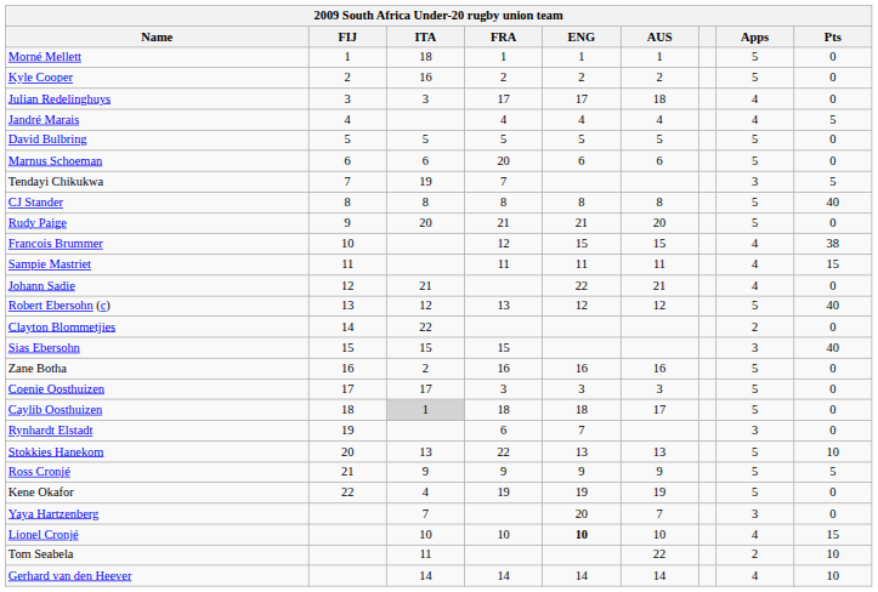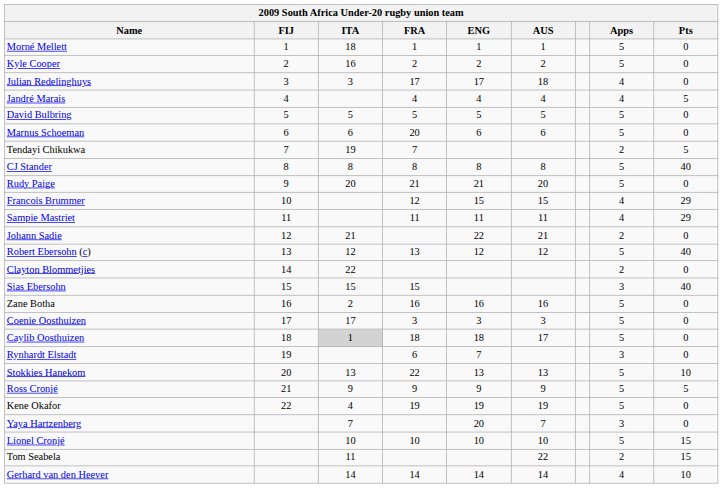 <table class="wikitable collapsible collapsed" style="text-align:center; font-size:90%; width:50%">
 <tr>
 <th colspan="100%">2009 South Africa Under-20 rugby union team</th>
 </tr>
 <tr>
 <th style="width:35%;">Name</th>
 <th style="width:9%;">FIJ</th>
 <th style="width:9%;">ITA</th>
 <th style="width:9%;">FRA</th>
 <th style="width:9%;">ENG</th>
 <th style="width:9%;">AUS</th>
 <th style="width:2%;"></th>
 <th style="width:9%;">Apps</th>
 <th style="width:9%;">Pts</th>
 </tr>
 <tr>
 <td style="text-align:left;"><a href='#'>Morné Mellett</a></td>
 <td>1</td>
 <td>18 </td>
 <td>1</td>
 <td>1</td>
 <td>1</td>
 <td></td>
 <td>5</td>
 <td>0</td>
 </tr>
 <tr>
 <td style="text-align:left;"><a href='#'>Kyle Cooper</a></td>
 <td>2</td>
 <td>16 </td>
 <td>2</td>
 <td>2</td>
 <td>2</td>
 <td></td>
 <td>5</td>
 <td>0</td>
 </tr>
 <tr>
 <td style="text-align:left;"><a href='#'>Julian Redelinghuys</a></td>
 <td>3</td>
 <td>3</td>
 <td>17 </td>
 <td>17</td>
 <td>18 </td>
 <td></td>
 <td>4</td>
 <td>0</td>
 </tr>
 <tr>
 <td style="text-align:left;"><a href='#'>Jandré Marais</a></td>
 <td>4</td>
 <td></td>
 <td>4</td>
 <td>4</td>
 <td>4</td>
 <td></td>
 <td>4</td>
 <td>5</td>
 </tr>
 <tr>
 <td style="text-align:left;"><a href='#'>David Bulbring</a></td>
 <td>5</td>
 <td>5</td>
 <td>5</td>
 <td>5</td>
 <td>5</td>
 <td></td>
 <td>5</td>
 <td>0</td>
 </tr>
 <tr>
 <td style="text-align:left;"><a href='#'>Marnus Schoeman</a></td>
 <td>6</td>
 <td>6</td>
 <td>20 </td>
 <td>6</td>
 <td>6</td>
 <td></td>
 <td>5</td>
 <td>0</td>
 </tr>
 <tr>
 <td style="text-align:left;">Tendayi Chikukwa</td>
 <td>7</td>
 <td>19 </td>
 <td>7</td>
 <td></td>
 <td></td>
 <td></td>
-<td>3</td>
+<td>2</td>
 <td>5</td>
 </tr>
 <tr>
 <td style="text-align:left;"><a href='#'>CJ Stander</a></td>
 <td>8</td>
 <td>8</td>
 <td>8</td>
 <td>8</td>
 <td>8</td>
 <td></td>
 <td>5</td>
 <td>40</td>
 </tr>
 <tr>
 <td style="text-align:left;"><a href='#'>Rudy Paige</a></td>
 <td>9</td>
 <td>20 </td>
 <td>21 </td>
 <td>21</td>
 <td>20 </td>
 <td></td>
 <td>5</td>
 <td>0</td>
 </tr>
 <tr>
 <td style="text-align:left;"><a href='#'>Francois Brummer</a></td>
 <td>10</td>
 <td></td>
 <td>12</td>
 <td>15</td>
 <td>15</td>
 <td></td>
 <td>4</td>
-<td>38</td>
+<td>29</td>
 </tr>
 <tr>
 <td style="text-align:left;"><a href='#'>Sampie Mastriet</a></td>
 <td>11</td>
 <td></td>
 <td>11</td>
 <td>11</td>
 <td>11</td>
 <td></td>
 <td>4</td>
-<td>15</td>
+<td>29</td>
 </tr>
 <tr>
 <td style="text-align:left;"><a href='#'>Johann Sadie</a></td>
 <td>12</td>
 <td>21 </td>
 <td></td>
 <td>22 </td>
 <td>21 </td>
 <td></td>
-<td>4</td>
+<td>2</td>
 <td>0</td>
 </tr>
 <tr>
 <td style="text-align:left;"><a href='#'>Robert Ebersohn</a> (<a href='#'>c</a>)</td>
 <td>13</td>
 <td>12</td>
 <td>13</td>
 <td>12</td>
 <td>12</td>
 <td></td>
 <td>5</td>
 <td>40</td>
 </tr>
 <tr>
 <td style="text-align:left;"><a href='#'>Clayton Blommetjies</a></td>
 <td>14</td>
 <td>22 </td>
 <td></td>
 <td></td>
 <td></td>
 <td></td>
 <td>2</td>
 <td>0</td>
 </tr>
 <tr>
 <td style="text-align:left;"><a href='#'>Sias Ebersohn</a></td>
 <td>15</td>
 <td>15</td>
 <td>15</td>
 <td></td>
 <td></td>
 <td></td>
 <td>3</td>
 <td>40</td>
 </tr>
 <tr>
 <td style="text-align:left;">Zane Botha</td>
 <td>16 </td>
 <td>2</td>
 <td>16 </td>
 <td>16 </td>
 <td>16 </td>
 <td></td>
 <td>5</td>
 <td>0</td>
 </tr>
 <tr>
 <td style="text-align:left;"><a href='#'>Coenie Oosthuizen</a></td>
 <td>17 </td>
 <td>17 </td>
 <td>3</td>
 <td>3</td>
 <td>3</td>
 <td></td>
 <td>5</td>
 <td>0</td>
 </tr>
 <tr>
 <td style="text-align:left;"><a href='#'>Caylib Oosthuizen</a></td>
 <td>18 </td>
 <td style="background: lightgrey;">1</td>
 <td>18 </td>
 <td>18 </td>
 <td>17 </td>
 <td></td>
 <td>5</td>
 <td>0</td>
 </tr>
 <tr>
 <td style="text-align:left;"><a href='#'>Rynhardt Elstadt</a></td>
 <td>19 </td>
 <td></td>
 <td>6</td>
 <td>7</td>
 <td></td>
 <td></td>
 <td>3</td>
 <td>0</td>
 </tr>
 <tr>
 <td style="text-align:left;"><a href='#'>Stokkies Hanekom</a></td>
 <td>20 </td>
 <td>13</td>
 <td>22 </td>
 <td>13</td>
 <td>13</td>
 <td></td>
 <td>5</td>
 <td>10</td>
 </tr>
 <tr>
 <td style="text-align:left;"><a href='#'>Ross Cronjé</a></td>
 <td>21 </td>
 <td>9</td>
 <td>9</td>
 <td>9</td>
 <td>9</td>
 <td></td>
 <td>5</td>
 <td>5</td>
 </tr>
 <tr>
 <td style="text-align:left;">Kene Okafor</td>
 <td>22 </td>
 <td>4</td>
 <td>19 </td>
 <td>19 </td>
 <td>19 </td>
 <td></td>
 <td>5</td>
 <td>0</td>
 </tr>
 <tr>
 <td style="text-align:left;"><a href='#'>Yaya Hartzenberg</a></td>
 <td></td>
 <td>7</td>
 <td></td>
 <td>20 </td>
 <td>7</td>
 <td></td>
 <td>3</td>
 <td>0</td>
 </tr>
 <tr>
 <td style="text-align:left;"><a href='#'>Lionel Cronjé</a></td>
 <td></td>
 <td>10</td>
 <td>10</td>
-<td><strong>10</strong></td>
+<td>10</td>
 <td>10</td>
 <td></td>
-<td>4</td>
+<td>5</td>
 <td>15</td>
 </tr>
 <tr>
 <td style="text-align:left;">Tom Seabela</td>
 <td></td>
 <td>11</td>
 <td></td>
 <td></td>
 <td>22 </td>
 <td></td>
 <td>2</td>
-<td>10</td>
+<td>15</td>
 </tr>
 <tr>
 <td style="text-align:left;"><a href='#'>Gerhard van den Heever</a></td>
 <td></td>
 <td>14</td>
 <td>14</td>
 <td>14</td>
 <td>14</td>
 <td></td>
 <td>4</td>
 <td>10</td>
 </tr>
 </table>
